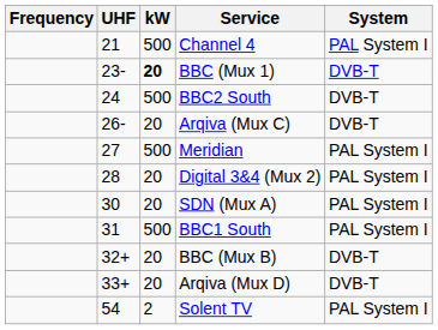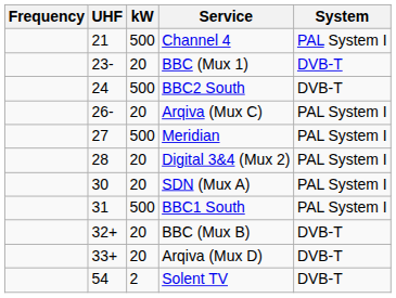 <table class="wikitable sortable">
 <tr>
 <th>Frequency</th>
 <th>UHF</th>
 <th>kW</th>
 <th>Service</th>
 <th>System</th>
 </tr>
 <tr>
 <td></td>
 <td>21</td>
 <td>500</td>
 <td><a href='#'>Channel 4</a></td>
 <td><a href='#'>PAL</a> System I</td>
 </tr>
 <tr>
 <td></td>
 <td>23-</td>
-<td><strong>20</strong></td>
+<td>20</td>
 <td><a href='#'>BBC</a> (Mux 1)</td>
 <td><a href='#'>DVB-T</a></td>
 </tr>
 <tr>
 <td></td>
 <td>24</td>
 <td>500</td>
 <td><a href='#'>BBC2 South</a></td>
 <td>DVB-T</td>
 </tr>
 <tr>
 <td></td>
 <td>26-</td>
 <td>20</td>
 <td><a href='#'>Arqiva</a> (Mux C)</td>
-<td>DVB-T</td>
+<td>PAL System I</td>
 </tr>
 <tr>
 <td></td>
 <td>27</td>
 <td>500</td>
 <td><a href='#'>Meridian</a></td>
 <td>PAL System I</td>
 </tr>
 <tr>
 <td></td>
 <td>28</td>
 <td>20</td>
 <td><a href='#'>Digital 3&4</a> (Mux 2)</td>
 <td>PAL System I</td>
 </tr>
 <tr>
 <td></td>
 <td>30</td>
 <td>20</td>
 <td><a href='#'>SDN</a> (Mux A)</td>
 <td>PAL System I</td>
 </tr>
 <tr>
 <td></td>
 <td>31</td>
 <td>500</td>
 <td><a href='#'>BBC1 South</a></td>
 <td>PAL System I</td>
 </tr>
 <tr>
 <td></td>
 <td>32+</td>
 <td>20</td>
 <td>BBC (Mux B)</td>
 <td>DVB-T</td>
 </tr>
 <tr>
 <td></td>
 <td>33+</td>
 <td>20</td>
 <td>Arqiva (Mux D)</td>
 <td>DVB-T</td>
 </tr>
 <tr>
 <td></td>
 <td>54</td>
 <td>2</td>
 <td><a href='#'>Solent TV</a></td>
-<td>PAL System I</td>
+<td>DVB-T</td>
 </tr>
 </table>
